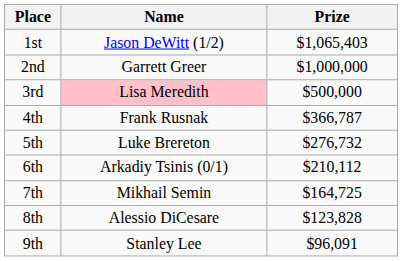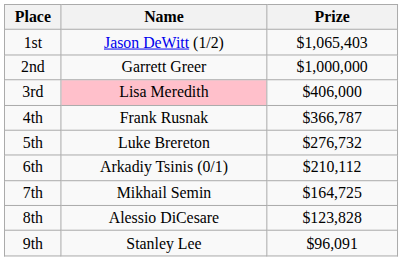 <table class="wikitable">
 <tr>
 <th width="50">Place</th>
 <th width="200">Name</th>
 <th width="125">Prize</th>
 </tr>
 <tr>
 <td align = "center">1st</td>
 <td align = "center"><a href='#'>Jason DeWitt</a> (1/2)</td>
 <td align = "center">$1,065,403</td>
 </tr>
 <tr>
 <td align = "center">2nd</td>
 <td align = "center">Garrett Greer</td>
 <td align = "center">$1,000,000</td>
 </tr>
 <tr>
 <td align = "center">3rd</td>
 <td align = "center" style="background: pink;">Lisa Meredith</td>
-<td align = "center">$500,000</td>
+<td align = "center">$406,000</td>
 </tr>
 <tr>
 <td align = "center">4th</td>
 <td align = "center">Frank Rusnak</td>
 <td align = "center">$366,787</td>
 </tr>
 <tr>
 <td align = "center">5th</td>
 <td align = "center">Luke Brereton</td>
 <td align = "center">$276,732</td>
 </tr>
 <tr>
 <td align = "center">6th</td>
 <td align = "center">Arkadiy Tsinis (0/1)</td>
 <td align = "center">$210,112</td>
 </tr>
 <tr>
 <td align = "center">7th</td>
 <td align = "center">Mikhail Semin</td>
 <td align = "center">$164,725</td>
 </tr>
 <tr>
 <td align = "center">8th</td>
 <td align = "center">Alessio DiCesare</td>
 <td align = "center">$123,828</td>
 </tr>
 <tr>
 <td align = "center">9th</td>
 <td align = "center">Stanley Lee</td>
 <td align = "center">$96,091</td>
 </tr>
 </table>
